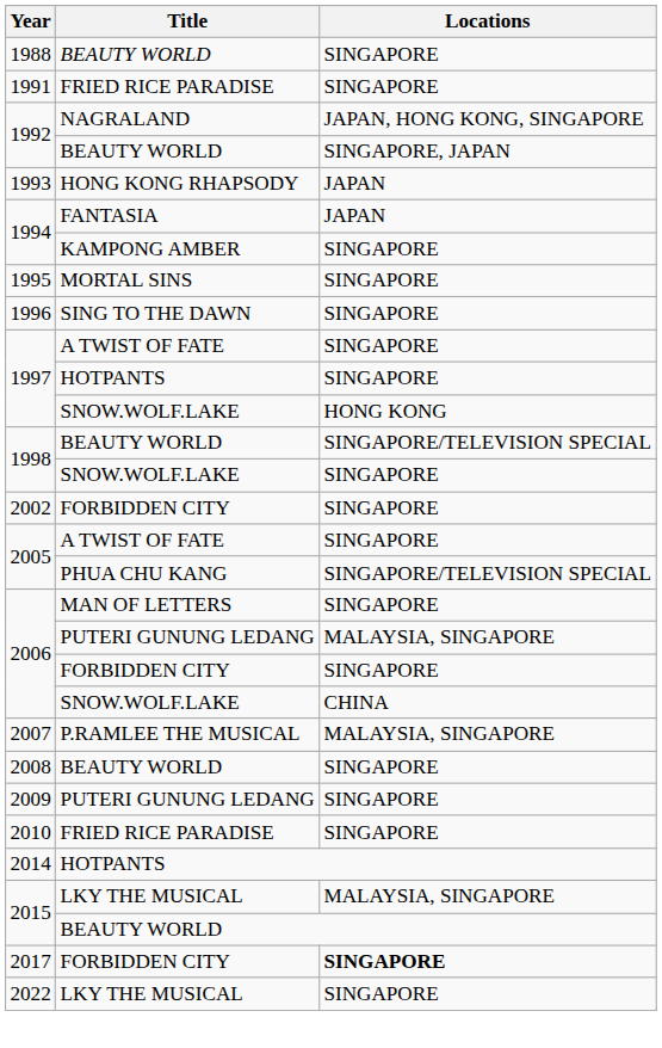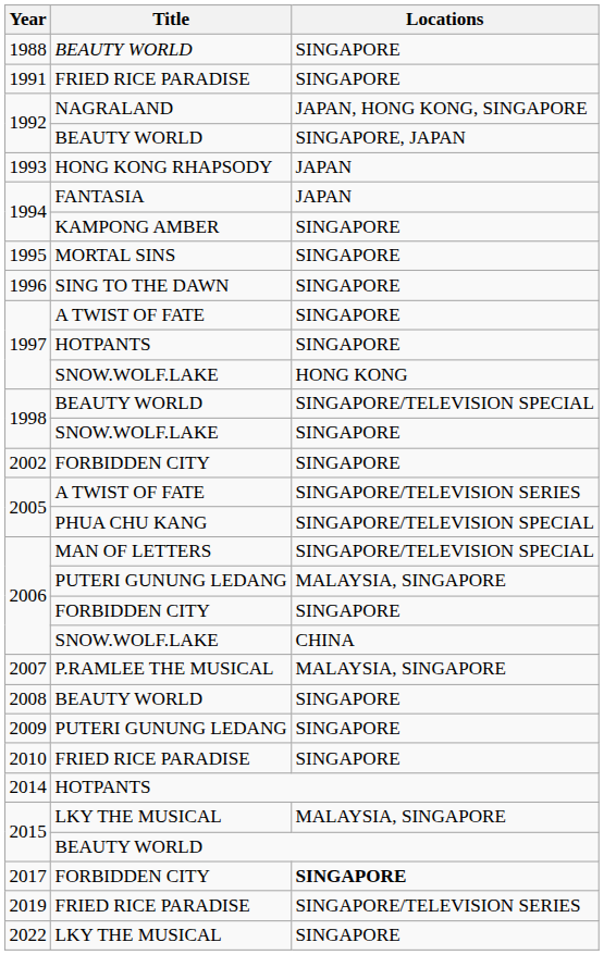 <table class="wikitable sortable">
 <tr>
 <th>Year</th>
 <th>Title</th>
 <th>Locations</th>
 </tr>
 <tr>
 <td>1988</td>
 <td><em>BEAUTY WORLD</em></td>
 <td>SINGAPORE</td>
 </tr>
 <tr>
 <td>1991</td>
 <td>FRIED RICE PARADISE</td>
 <td>SINGAPORE</td>
 </tr>
 <tr>
 <td rowspan="2">1992</td>
 <td>NAGRALAND</td>
 <td>JAPAN, HONG KONG, SINGAPORE</td>
 </tr>
 <tr>
 <td>BEAUTY WORLD</td>
 <td>SINGAPORE, JAPAN</td>
 </tr>
 <tr>
 <td>1993</td>
 <td>HONG KONG RHAPSODY</td>
 <td>JAPAN</td>
 </tr>
 <tr>
 <td rowspan="2">1994</td>
 <td>FANTASIA</td>
 <td>JAPAN</td>
 </tr>
 <tr>
 <td>KAMPONG AMBER</td>
 <td>SINGAPORE</td>
 </tr>
 <tr>
 <td>1995</td>
 <td>MORTAL SINS</td>
 <td>SINGAPORE</td>
 </tr>
 <tr>
 <td>1996</td>
 <td>SING TO THE DAWN</td>
 <td>SINGAPORE</td>
 </tr>
 <tr>
 <td rowspan="3">1997</td>
 <td>A TWIST OF FATE</td>
 <td>SINGAPORE</td>
 </tr>
 <tr>
 <td>HOTPANTS</td>
 <td>SINGAPORE</td>
 </tr>
 <tr>
 <td>SNOW.WOLF.LAKE</td>
 <td>HONG KONG</td>
 </tr>
 <tr>
 <td rowspan="2">1998</td>
 <td>BEAUTY WORLD</td>
 <td>SINGAPORE/TELEVISION SPECIAL</td>
 </tr>
 <tr>
 <td>SNOW.WOLF.LAKE</td>
 <td>SINGAPORE</td>
 </tr>
 <tr>
 <td>2002</td>
 <td>FORBIDDEN CITY</td>
 <td>SINGAPORE</td>
 </tr>
 <tr>
 <td rowspan="2">2005</td>
 <td>A TWIST OF FATE</td>
-<td>SINGAPORE</td>
+<td>SINGAPORE/TELEVISION SERIES</td>
 </tr>
 <tr>
 <td>PHUA CHU KANG</td>
 <td>SINGAPORE/TELEVISION SPECIAL</td>
 </tr>
 <tr>
 <td rowspan="4">2006</td>
 <td>MAN OF LETTERS</td>
-<td>SINGAPORE</td>
+<td>SINGAPORE/TELEVISION SPECIAL</td>
 </tr>
 <tr>
 <td>PUTERI GUNUNG LEDANG</td>
 <td>MALAYSIA, SINGAPORE</td>
 </tr>
 <tr>
 <td>FORBIDDEN CITY</td>
 <td>SINGAPORE</td>
 </tr>
 <tr>
 <td>SNOW.WOLF.LAKE</td>
 <td>CHINA</td>
 </tr>
 <tr>
 <td>2007</td>
 <td>P.RAMLEE THE MUSICAL</td>
 <td>MALAYSIA, SINGAPORE</td>
 </tr>
 <tr>
 <td>2008</td>
 <td>BEAUTY WORLD</td>
 <td>SINGAPORE</td>
 </tr>
 <tr>
 <td>2009</td>
 <td>PUTERI GUNUNG LEDANG</td>
 <td>SINGAPORE</td>
 </tr>
 <tr>
 <td>2010</td>
 <td>FRIED RICE PARADISE</td>
 <td>SINGAPORE</td>
 </tr>
 <tr>
 <td>2014</td>
 <td colspan="2">HOTPANTS</td>
 </tr>
 <tr>
 <td rowspan="2">2015</td>
 <td>LKY THE MUSICAL</td>
 <td>MALAYSIA, SINGAPORE</td>
 </tr>
 <tr>
 <td colspan="2">BEAUTY WORLD</td>
 </tr>
 <tr>
 <td>2017</td>
 <td>FORBIDDEN CITY</td>
 <td><strong>SINGAPORE</strong></td>
 </tr>
 <tr>
+<td>2019</td>
+<td>FRIED RICE PARADISE</td>
+<td>SINGAPORE/TELEVISION SERIES</td>
+</tr>
+<tr>
 <td>2022</td>
 <td>LKY THE MUSICAL</td>
 <td>SINGAPORE</td>
 </tr>
 </table>
